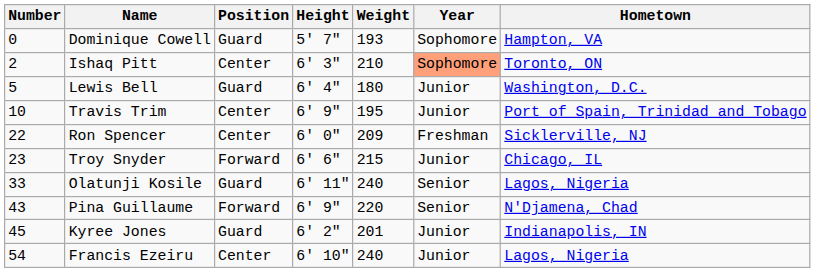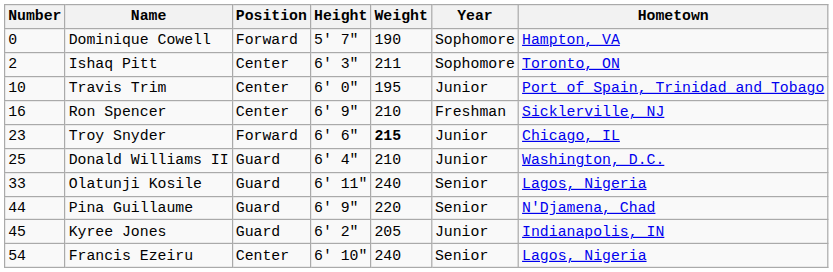 <table class="wikitable" style="font-size: 95%;">
 <tr>
 <th>Number</th>
 <th>Name</th>
 <th>Position</th>
 <th>Height</th>
 <th>Weight</th>
 <th>Year</th>
 <th>Hometown</th>
 </tr>
 <tr>
 <td>0</td>
 <td>Dominique Cowell</td>
-<td>Guard</td>
+<td>Forward</td>
 <td>5' 7"</td>
-<td>193</td>
+<td>190</td>
 <td>Sophomore</td>
 <td><a href='#'>Hampton, VA</a></td>
 </tr>
 <tr>
 <td>2</td>
 <td>Ishaq Pitt</td>
 <td>Center</td>
 <td>6' 3"</td>
-<td>210</td>
-<td style="background: lightsalmon;">Sophomore</td>
+<td>211</td>
+<td>Sophomore</td>
 <td><a href='#'>Toronto, ON</a></td>
-</tr>
-<tr>
-<td>5</td>
-<td>Lewis Bell</td>
-<td>Guard</td>
-<td>6' 4"</td>
-<td>180</td>
-<td>Junior</td>
-<td><a href='#'>Washington, D.C.</a></td>
 </tr>
 <tr>
 <td>10</td>
 <td>Travis Trim</td>
 <td>Center</td>
-<td>6' 9"</td>
+<td>6' 0"</td>
 <td>195</td>
 <td>Junior</td>
 <td><a href='#'>Port of Spain, Trinidad and Tobago</a></td>
 </tr>
 <tr>
-<td>22</td>
+<td>16</td>
 <td>Ron Spencer</td>
 <td>Center</td>
-<td>6' 0"</td>
-<td>209</td>
+<td>6' 9"</td>
+<td>210</td>
 <td>Freshman</td>
 <td><a href='#'>Sicklerville, NJ</a></td>
 </tr>
 <tr>
 <td>23</td>
 <td>Troy Snyder</td>
 <td>Forward</td>
 <td>6' 6"</td>
-<td>215</td>
+<td><strong>215</strong></td>
 <td>Junior</td>
 <td><a href='#'>Chicago, IL</a></td>
+</tr>
+<tr>
+<td>25</td>
+<td>Donald Williams II</td>
+<td>Guard</td>
+<td>6' 4"</td>
+<td>210</td>
+<td>Junior</td>
+<td><a href='#'>Washington, D.C.</a></td>
 </tr>
 <tr>
 <td>33</td>
 <td>Olatunji Kosile</td>
 <td>Guard</td>
 <td>6' 11"</td>
 <td>240</td>
 <td>Senior</td>
 <td><a href='#'>Lagos, Nigeria</a></td>
 </tr>
 <tr>
-<td>43</td>
+<td>44</td>
 <td>Pina Guillaume</td>
-<td>Forward</td>
+<td>Guard</td>
 <td>6' 9"</td>
 <td>220</td>
 <td>Senior</td>
 <td><a href='#'>N'Djamena, Chad</a></td>
 </tr>
 <tr>
 <td>45</td>
 <td>Kyree Jones</td>
 <td>Guard</td>
 <td>6' 2"</td>
-<td>201</td>
+<td>205</td>
 <td>Junior</td>
 <td><a href='#'>Indianapolis, IN</a></td>
 </tr>
 <tr>
 <td>54</td>
 <td>Francis Ezeiru</td>
 <td>Center</td>
 <td>6' 10"</td>
 <td>240</td>
-<td>Junior</td>
+<td>Senior</td>
 <td><a href='#'>Lagos, Nigeria</a></td>
 </tr>
 </table>
